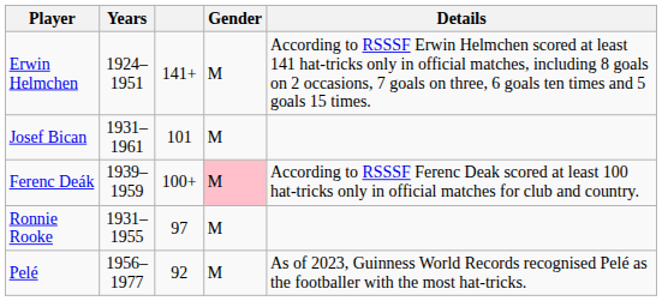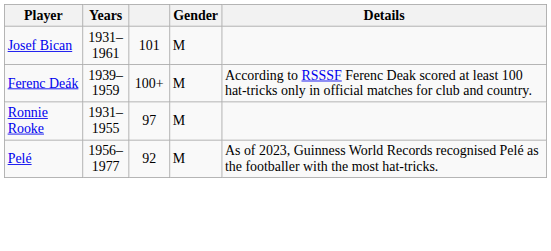 <table class="wikitable sortable" width=100%>
 <tr>
 <th width = 12%>Player</th>
 <th width = 5%>Years</th>
 <th width = 5%></th>
 <th width = 1%>Gender</th>
 <th width="50%">Details</th>
-</tr>
-<tr>
-<td> <a href='#'>Erwin Helmchen</a></td>
-<td align=center>1924–1951</td>
-<td align=center>141+</td>
-<td>M</td>
-<td>According to <a href='#'>RSSSF</a> Erwin Helmchen scored at least 141 hat-tricks only in official matches, including 8 goals on 2 occasions, 7 goals on three, 6 goals ten times and 5 goals 15 times.</td>
 </tr>
 <tr>
 <td> <a href='#'>Josef Bican</a></td>
 <td align=center>1931–1961</td>
 <td align=center>101</td>
 <td>M</td>
 <td></td>
 </tr>
 <tr>
 <td> <a href='#'>Ferenc Deák</a></td>
 <td align=center>1939–1959</td>
 <td align=center>100+</td>
-<td style="background: pink;">M</td>
+<td>M</td>
 <td>According to <a href='#'>RSSSF</a> Ferenc Deak scored at least 100 hat-tricks only in official matches for club and country.</td>
 </tr>
 <tr>
 <td> <a href='#'>Ronnie Rooke</a></td>
 <td align=center>1931–1955</td>
 <td align=center>97</td>
 <td>M</td>
 <td></td>
 </tr>
 <tr>
 <td> <a href='#'>Pelé</a></td>
 <td align=center>1956–1977</td>
 <td align=center>92</td>
 <td>M</td>
 <td>As of 2023, Guinness World Records recognised Pelé as the footballer with the most hat-tricks.</td>
 </tr>
 </table>
